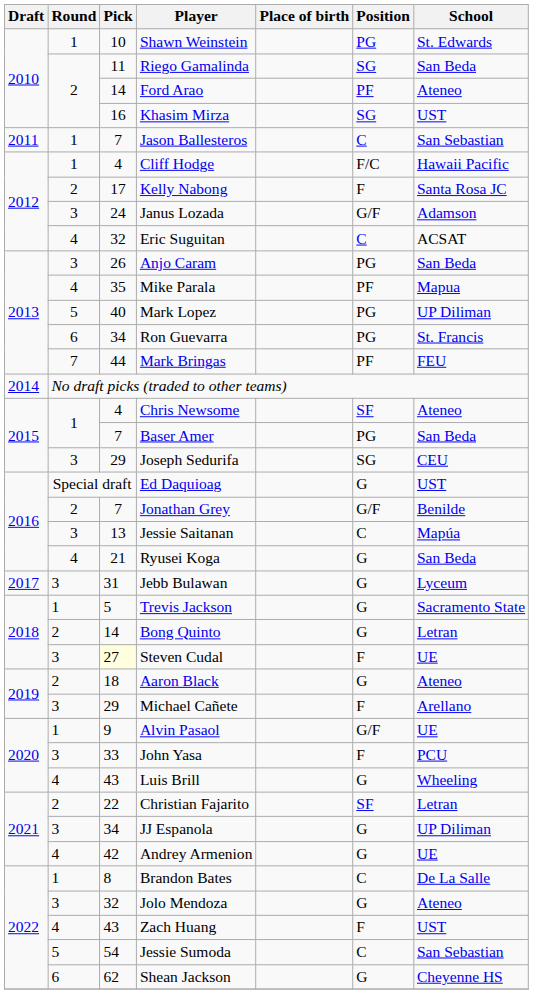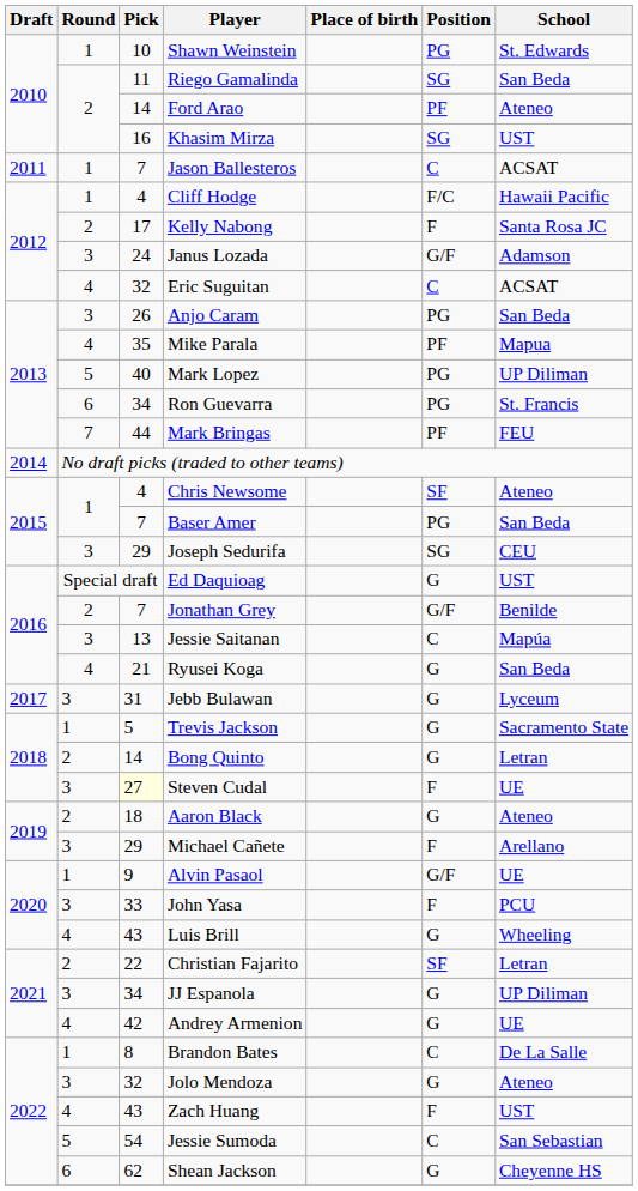 <table class=wikitable>
 <tr>
 <th>Draft</th>
 <th>Round</th>
 <th>Pick</th>
 <th>Player</th>
 <th>Place of birth</th>
 <th>Position</th>
 <th>School</th>
 </tr>
 <tr>
 <td rowspan=4><a href='#'>2010</a></td>
 <td align="center">1</td>
 <td align=center>10</td>
 <td><a href='#'>Shawn Weinstein</a></td>
 <td></td>
 <td><a href='#'>PG</a></td>
 <td><a href='#'>St. Edwards</a></td>
 </tr>
 <tr>
 <td align=center rowspan=3>2</td>
 <td align=center>11</td>
 <td><a href='#'>Riego Gamalinda</a></td>
 <td></td>
 <td><a href='#'>SG</a></td>
 <td><a href='#'>San Beda</a></td>
 </tr>
 <tr>
 <td align=center>14</td>
 <td><a href='#'>Ford Arao</a></td>
 <td></td>
 <td><a href='#'>PF</a></td>
 <td><a href='#'>Ateneo</a></td>
 </tr>
 <tr>
 <td align=center>16</td>
 <td><a href='#'>Khasim Mirza</a></td>
 <td></td>
 <td><a href='#'>SG</a></td>
 <td><a href='#'>UST</a></td>
 </tr>
 <tr>
 <td><a href='#'>2011</a></td>
 <td align="center">1</td>
 <td align=center>7</td>
 <td><a href='#'>Jason Ballesteros</a></td>
 <td></td>
 <td><a href='#'>C</a></td>
-<td><a href='#'>San Sebastian</a></td>
+<td>ACSAT</td>
 </tr>
 <tr>
 <td rowspan="4"><a href='#'>2012</a></td>
 <td align="center">1</td>
 <td align="center">4</td>
 <td><a href='#'>Cliff Hodge</a></td>
 <td></td>
 <td>F/C</td>
 <td><a href='#'>Hawaii Pacific</a></td>
 </tr>
 <tr>
 <td align=center>2</td>
 <td align=center>17</td>
 <td><a href='#'>Kelly Nabong</a></td>
 <td></td>
 <td>F</td>
 <td><a href='#'>Santa Rosa JC</a></td>
 </tr>
 <tr>
 <td align=center>3</td>
 <td align=center>24</td>
 <td>Janus Lozada</td>
 <td></td>
 <td>G/F</td>
 <td><a href='#'>Adamson</a></td>
 </tr>
 <tr>
 <td align=center>4</td>
 <td align=center>32</td>
 <td>Eric Suguitan</td>
 <td></td>
 <td><a href='#'>C</a></td>
 <td>ACSAT</td>
 </tr>
 <tr>
 <td rowspan=5><a href='#'>2013</a></td>
 <td align=center>3</td>
 <td align=center>26</td>
 <td><a href='#'>Anjo Caram</a></td>
 <td></td>
 <td>PG</td>
 <td><a href='#'>San Beda</a></td>
 </tr>
 <tr>
 <td align=center>4</td>
 <td align=center>35</td>
 <td>Mike Parala</td>
 <td></td>
 <td>PF</td>
 <td><a href='#'>Mapua</a></td>
 </tr>
 <tr>
 <td align=center>5</td>
 <td align=center>40</td>
 <td>Mark Lopez</td>
 <td></td>
 <td>PG</td>
 <td><a href='#'>UP Diliman</a></td>
 </tr>
 <tr>
 <td align=center>6</td>
 <td align=center>34</td>
 <td>Ron Guevarra</td>
 <td></td>
 <td>PG</td>
 <td><a href='#'>St. Francis</a></td>
 </tr>
 <tr>
 <td align=center>7</td>
 <td align=center>44</td>
 <td><a href='#'>Mark Bringas</a></td>
 <td></td>
 <td>PF</td>
 <td><a href='#'>FEU</a></td>
 </tr>
 <tr>
 <td><a href='#'>2014</a></td>
 <td colspan="6"><em>No draft picks (traded to other teams)</em></td>
 </tr>
 <tr>
 <td rowspan=3><a href='#'>2015</a></td>
 <td align=center rowspan=2>1</td>
 <td align=center>4</td>
 <td><a href='#'>Chris Newsome</a></td>
 <td></td>
 <td><a href='#'>SF</a></td>
 <td><a href='#'>Ateneo</a></td>
 </tr>
 <tr>
 <td align=center>7</td>
 <td><a href='#'>Baser Amer</a></td>
 <td></td>
 <td>PG</td>
 <td><a href='#'>San Beda</a></td>
 </tr>
 <tr>
 <td align=center>3</td>
 <td align=center>29</td>
 <td>Joseph Sedurifa</td>
 <td></td>
 <td>SG</td>
 <td><a href='#'>CEU</a></td>
 </tr>
 <tr>
 <td rowspan=4><a href='#'>2016</a></td>
 <td align=center colspan=2>Special draft</td>
 <td><a href='#'>Ed Daquioag</a></td>
 <td></td>
 <td>G</td>
 <td><a href='#'>UST</a></td>
 </tr>
 <tr>
 <td align=center>2</td>
 <td align=center>7</td>
 <td><a href='#'>Jonathan Grey</a></td>
 <td></td>
 <td>G/F</td>
 <td><a href='#'>Benilde</a></td>
 </tr>
 <tr>
 <td align=center>3</td>
 <td align=center>13</td>
 <td>Jessie Saitanan</td>
 <td></td>
 <td>C</td>
 <td><a href='#'>Mapúa</a></td>
 </tr>
 <tr>
 <td align=center>4</td>
 <td align=center>21</td>
 <td>Ryusei Koga</td>
 <td></td>
 <td>G</td>
 <td><a href='#'>San Beda</a></td>
 </tr>
 <tr>
 <td><a href='#'>2017</a></td>
 <td>3</td>
 <td>31</td>
 <td>Jebb Bulawan</td>
 <td></td>
 <td>G</td>
 <td><a href='#'>Lyceum</a></td>
 </tr>
 <tr>
 <td rowspan="3"><a href='#'>2018</a></td>
 <td>1</td>
 <td>5</td>
 <td><a href='#'>Trevis Jackson</a></td>
 <td></td>
 <td>G</td>
 <td><a href='#'>Sacramento State</a></td>
 </tr>
 <tr>
 <td>2</td>
 <td>14</td>
 <td><a href='#'>Bong Quinto</a></td>
 <td></td>
 <td>G</td>
 <td><a href='#'>Letran</a></td>
 </tr>
 <tr>
 <td>3</td>
 <td style="background: lightyellow;">27</td>
 <td>Steven Cudal</td>
 <td></td>
 <td>F</td>
 <td><a href='#'>UE</a></td>
 </tr>
 <tr>
 <td rowspan="2"><a href='#'>2019</a></td>
 <td>2</td>
 <td>18</td>
 <td><a href='#'>Aaron Black</a></td>
 <td></td>
 <td>G</td>
 <td><a href='#'>Ateneo</a></td>
 </tr>
 <tr>
 <td>3</td>
 <td>29</td>
 <td>Michael Cañete</td>
 <td></td>
 <td>F</td>
 <td><a href='#'>Arellano</a></td>
 </tr>
 <tr>
 <td rowspan="3"><a href='#'>2020</a></td>
 <td>1</td>
 <td>9</td>
 <td><a href='#'>Alvin Pasaol</a></td>
 <td></td>
 <td>G/F</td>
 <td><a href='#'>UE</a></td>
 </tr>
 <tr>
 <td>3</td>
 <td>33</td>
 <td>John Yasa</td>
 <td></td>
 <td>F</td>
 <td><a href='#'>PCU</a></td>
 </tr>
 <tr>
 <td>4</td>
 <td>43</td>
 <td>Luis Brill</td>
 <td></td>
 <td>G</td>
 <td><a href='#'>Wheeling</a></td>
 </tr>
 <tr>
 <td rowspan="3"><a href='#'>2021</a></td>
 <td>2</td>
 <td>22</td>
 <td>Christian Fajarito</td>
 <td></td>
 <td><a href='#'>SF</a></td>
 <td><a href='#'>Letran</a></td>
 </tr>
 <tr>
 <td>3</td>
 <td>34</td>
 <td>JJ Espanola</td>
 <td></td>
 <td>G</td>
 <td><a href='#'>UP Diliman</a></td>
 </tr>
 <tr>
 <td>4</td>
 <td>42</td>
 <td>Andrey Armenion</td>
 <td></td>
 <td>G</td>
 <td><a href='#'>UE</a></td>
 </tr>
 <tr>
 <td rowspan="5"><a href='#'>2022</a></td>
 <td>1</td>
 <td>8</td>
 <td>Brandon Bates</td>
 <td></td>
 <td>C</td>
 <td><a href='#'>De La Salle</a></td>
 </tr>
 <tr>
 <td>3</td>
 <td>32</td>
 <td>Jolo Mendoza</td>
 <td></td>
 <td>G</td>
 <td><a href='#'>Ateneo</a></td>
 </tr>
 <tr>
 <td>4</td>
 <td>43</td>
 <td>Zach Huang</td>
 <td></td>
 <td>F</td>
 <td><a href='#'>UST</a></td>
 </tr>
 <tr>
 <td>5</td>
 <td>54</td>
 <td>Jessie Sumoda</td>
 <td></td>
 <td>C</td>
 <td><a href='#'>San Sebastian</a></td>
 </tr>
 <tr>
 <td>6</td>
 <td>62</td>
 <td>Shean Jackson</td>
 <td></td>
 <td>G</td>
 <td><a href='#'>Cheyenne HS</a></td>
 </tr>
 <tr>
 </tr>
 </table>
